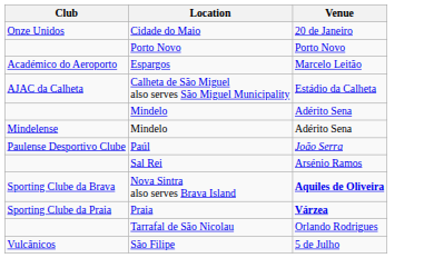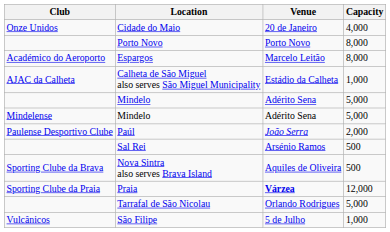 <table class="wikitable sortable">
 <tr>
 <th>Club</th>
 <th>Location</th>
 <th>Venue</th>
+<th>Capacity</th>
 </tr>
 <tr>
 <td><a href='#'>Onze Unidos</a></td>
 <td><a href='#'>Cidade do Maio</a></td>
 <td><a href='#'>20 de Janeiro</a></td>
+<td>4,000</td>
 </tr>
 <tr>
 <td></td>
 <td><a href='#'>Porto Novo</a></td>
 <td><a href='#'>Porto Novo</a></td>
+<td>8,000</td>
 </tr>
 <tr>
 <td><a href='#'>Académico do Aeroporto</a></td>
 <td><a href='#'>Espargos</a></td>
 <td><a href='#'>Marcelo Leitão</a></td>
+<td>8,000</td>
 </tr>
 <tr>
 <td><a href='#'>AJAC da Calheta</a></td>
 <td><a href='#'>Calheta de São Miguel</a><br>also serves <a href='#'>São Miguel Municipality</a></td>
 <td><a href='#'>Estádio da Calheta</a></td>
+<td>1,000</td>
 </tr>
 <tr>
 <td></td>
 <td><a href='#'>Mindelo</a></td>
 <td><a href='#'>Adérito Sena</a></td>
+<td>5,000</td>
 </tr>
 <tr>
 <td><a href='#'>Mindelense</a></td>
 <td>Mindelo</td>
 <td>Adérito Sena</td>
+<td>5,000</td>
 </tr>
 <tr>
 <td><a href='#'>Paulense Desportivo Clube</a></td>
 <td><a href='#'>Paúl</a></td>
 <td><em><a href='#'>João Serra</a></em></td>
+<td>2,000</td>
 </tr>
 <tr>
 <td></td>
 <td><a href='#'>Sal Rei</a></td>
 <td><a href='#'>Arsénio Ramos</a></td>
+<td>500</td>
 </tr>
 <tr>
 <td><a href='#'>Sporting Clube da Brava</a></td>
 <td><a href='#'>Nova Sintra</a><br>also serves <a href='#'>Brava Island</a></td>
-<td><strong><a href='#'>Aquiles de Oliveira</a></strong></td>
+<td><a href='#'>Aquiles de Oliveira</a></td>
+<td>500</td>
 </tr>
 <tr>
 <td><a href='#'>Sporting Clube da Praia</a></td>
 <td><a href='#'>Praia</a></td>
 <td><strong><a href='#'>Várzea</a></strong></td>
+<td>12,000</td>
 </tr>
 <tr>
 <td></td>
 <td><a href='#'>Tarrafal de São Nicolau</a></td>
 <td><a href='#'>Orlando Rodrigues</a></td>
+<td>5,000</td>
 </tr>
 <tr>
 <td><a href='#'>Vulcânicos</a></td>
 <td><a href='#'>São Filipe</a></td>
 <td><a href='#'>5 de Julho</a></td>
+<td>1,000</td>
 </tr>
 </table>
